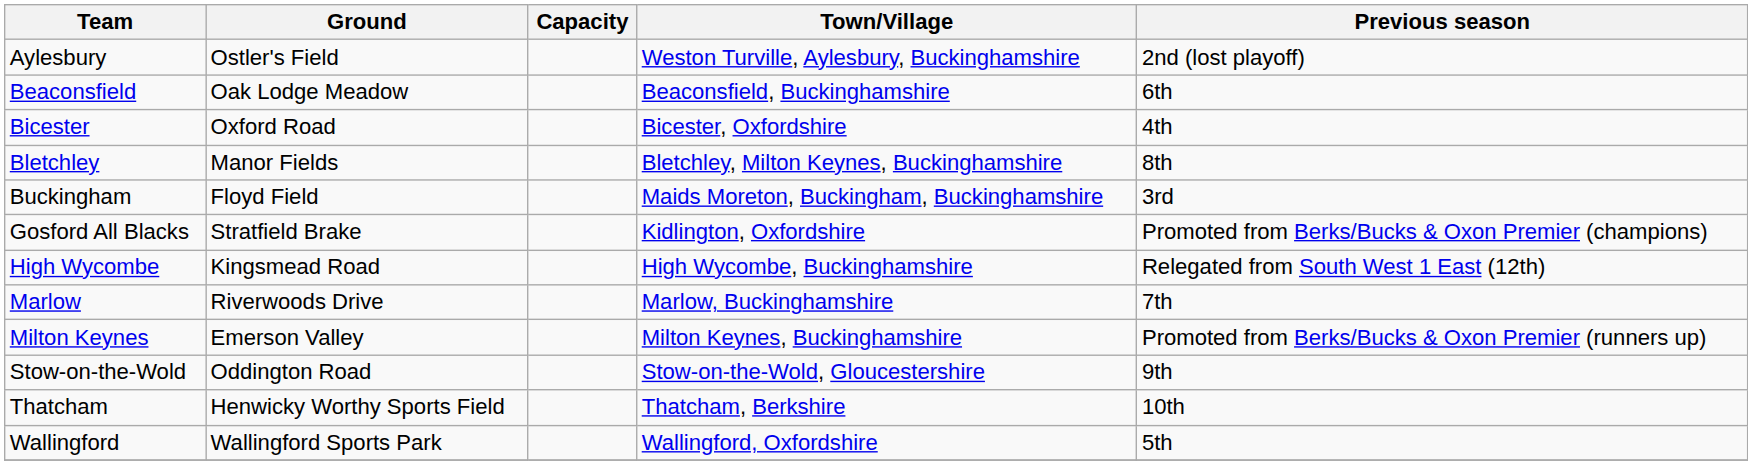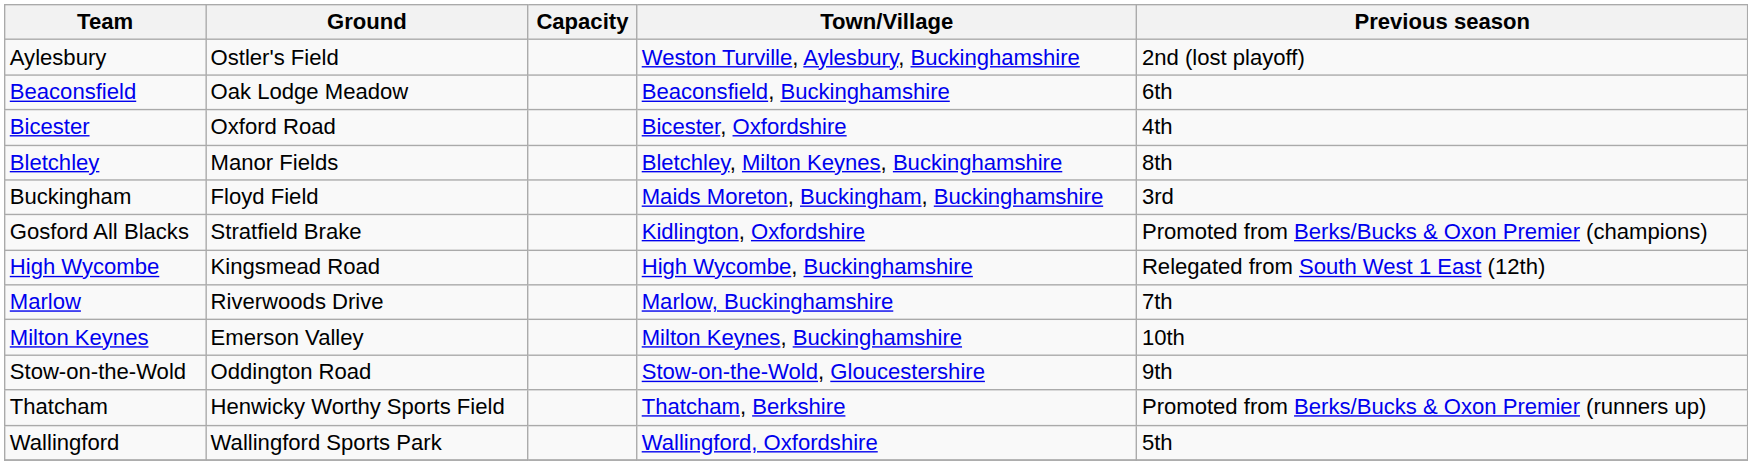 <table class="wikitable sortable" width=100%>
 <tr>
 <th>Team</th>
 <th>Ground</th>
 <th>Capacity</th>
 <th>Town/Village</th>
 <th>Previous season</th>
 </tr>
 <tr>
 <td>Aylesbury</td>
 <td>Ostler's Field</td>
 <td></td>
 <td><a href='#'>Weston Turville</a>, <a href='#'>Aylesbury</a>, <a href='#'>Buckinghamshire</a></td>
 <td>2nd (lost playoff)</td>
 </tr>
 <tr>
 <td><a href='#'>Beaconsfield</a></td>
 <td>Oak Lodge Meadow</td>
 <td></td>
 <td><a href='#'>Beaconsfield</a>, <a href='#'>Buckinghamshire</a></td>
 <td>6th</td>
 </tr>
 <tr>
 <td><a href='#'>Bicester</a></td>
 <td>Oxford Road</td>
 <td></td>
 <td><a href='#'>Bicester</a>, <a href='#'>Oxfordshire</a></td>
 <td>4th</td>
 </tr>
 <tr>
 <td><a href='#'>Bletchley</a></td>
 <td>Manor Fields</td>
 <td></td>
 <td><a href='#'>Bletchley</a>, <a href='#'>Milton Keynes</a>, <a href='#'>Buckinghamshire</a></td>
 <td>8th</td>
 </tr>
 <tr>
 <td>Buckingham</td>
 <td>Floyd Field</td>
 <td></td>
 <td><a href='#'>Maids Moreton</a>, <a href='#'>Buckingham</a>, <a href='#'>Buckinghamshire</a></td>
 <td>3rd</td>
 </tr>
 <tr>
 <td>Gosford All Blacks</td>
 <td>Stratfield Brake</td>
 <td></td>
 <td><a href='#'>Kidlington</a>, <a href='#'>Oxfordshire</a></td>
 <td>Promoted from <a href='#'>Berks/Bucks & Oxon Premier</a> (champions)</td>
 </tr>
 <tr>
 <td><a href='#'>High Wycombe</a></td>
 <td>Kingsmead Road</td>
 <td></td>
 <td><a href='#'>High Wycombe</a>, <a href='#'>Buckinghamshire</a></td>
 <td>Relegated from <a href='#'>South West 1 East</a> (12th)</td>
 </tr>
 <tr>
 <td><a href='#'>Marlow</a></td>
 <td>Riverwoods Drive</td>
 <td></td>
 <td><a href='#'>Marlow, Buckinghamshire</a></td>
 <td>7th</td>
 </tr>
 <tr>
 <td><a href='#'>Milton Keynes</a></td>
 <td>Emerson Valley</td>
 <td></td>
 <td><a href='#'>Milton Keynes</a>, <a href='#'>Buckinghamshire</a></td>
-<td>Promoted from <a href='#'>Berks/Bucks & Oxon Premier</a> (runners up)</td>
+<td>10th</td>
 </tr>
 <tr>
 <td>Stow-on-the-Wold</td>
 <td>Oddington Road</td>
 <td></td>
 <td><a href='#'>Stow-on-the-Wold</a>, <a href='#'>Gloucestershire</a></td>
 <td>9th</td>
 </tr>
 <tr>
 <td>Thatcham</td>
 <td>Henwicky Worthy Sports Field</td>
 <td></td>
 <td><a href='#'>Thatcham</a>, <a href='#'>Berkshire</a></td>
-<td>10th</td>
+<td>Promoted from <a href='#'>Berks/Bucks & Oxon Premier</a> (runners up)</td>
 </tr>
 <tr>
 <td>Wallingford</td>
 <td>Wallingford Sports Park</td>
 <td></td>
 <td><a href='#'>Wallingford, Oxfordshire</a></td>
 <td>5th</td>
 </tr>
 <tr>
 </tr>
 </table>
